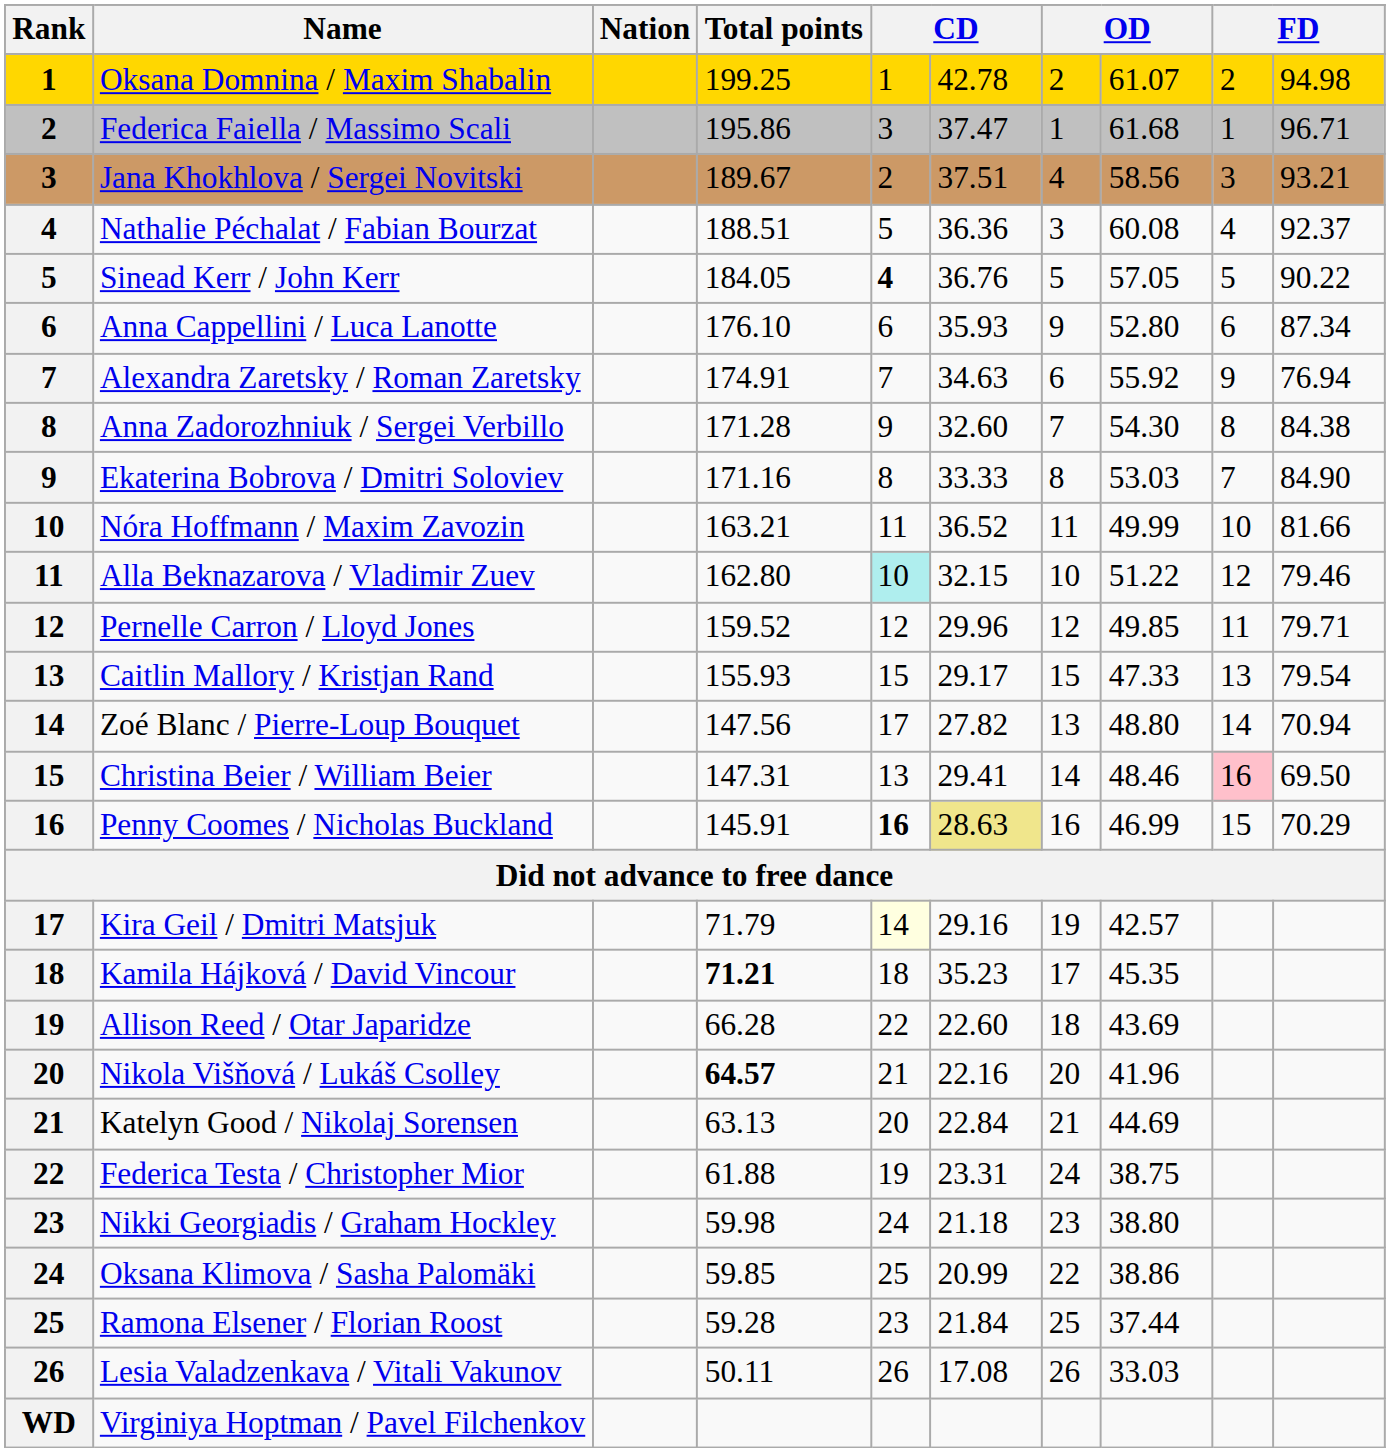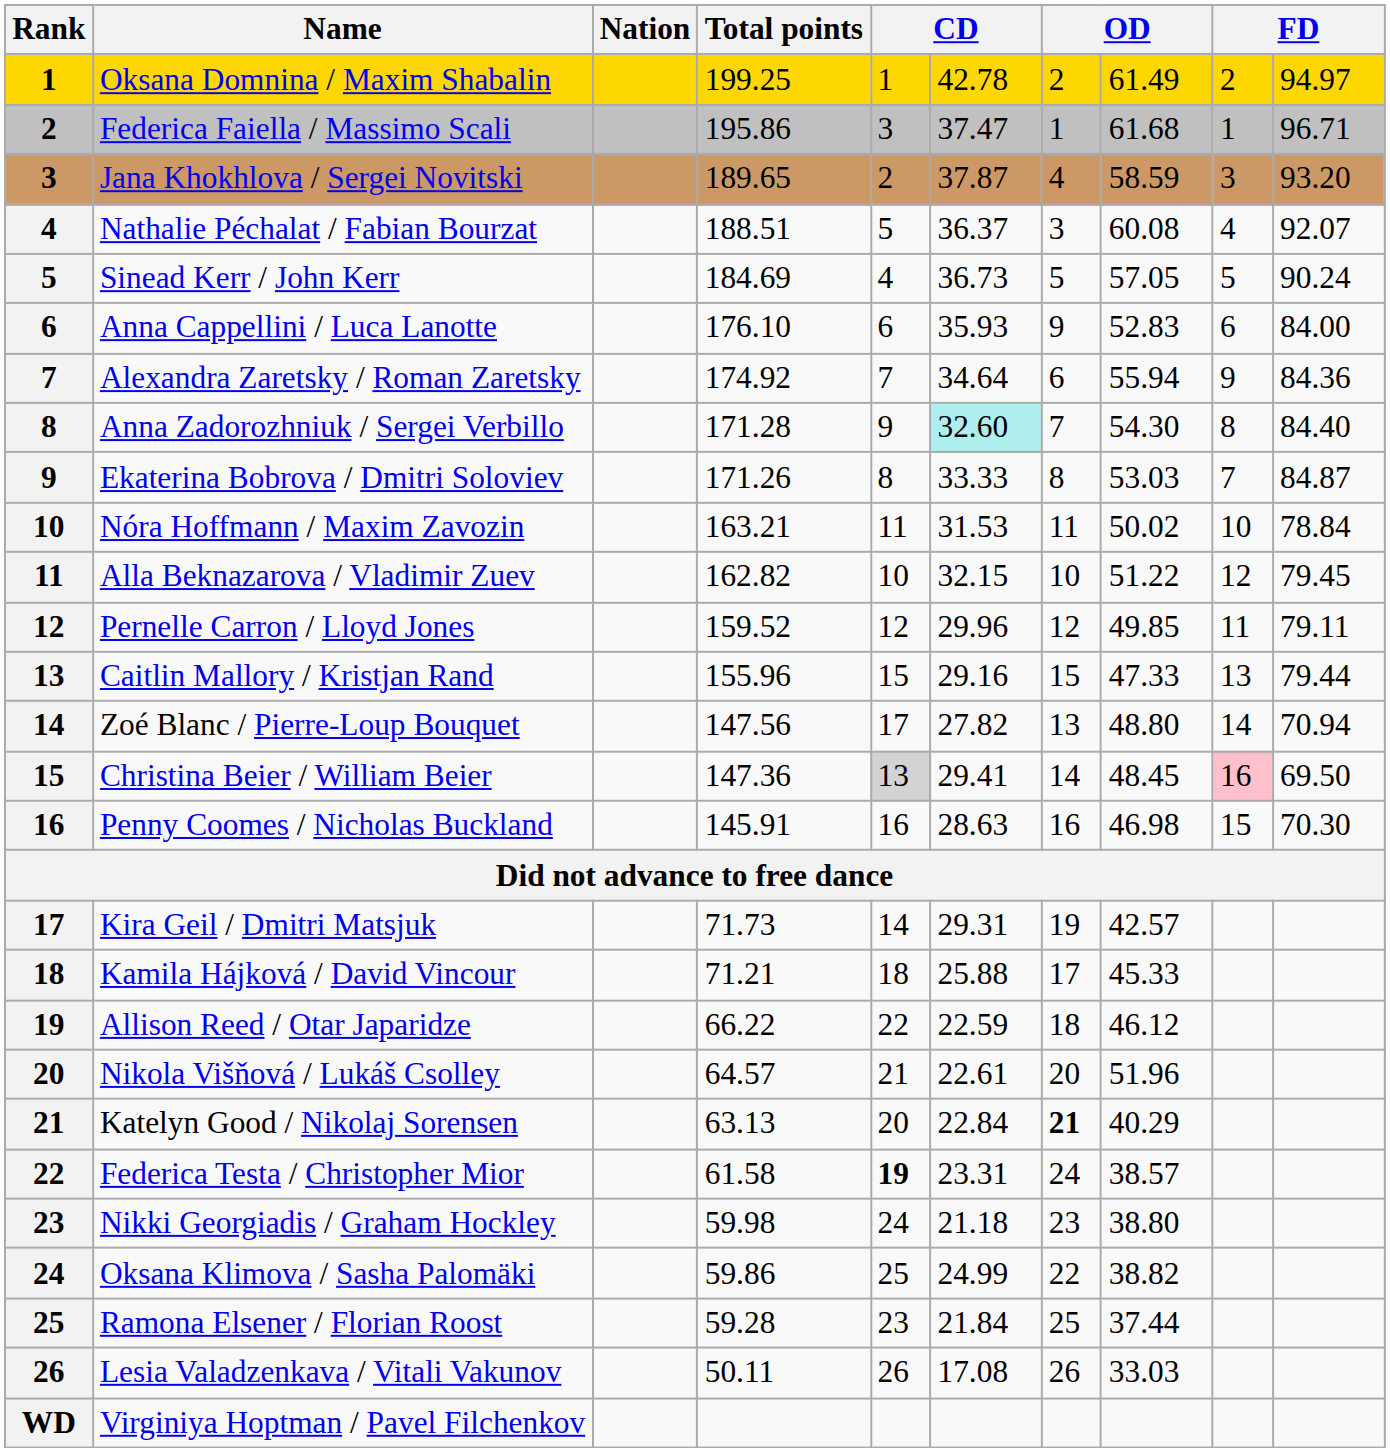 <table class="wikitable sortable">
 <tr>
 <th>Rank</th>
 <th>Name</th>
 <th>Nation</th>
 <th>Total points</th>
 <th colspan="2" width="80px"><a href='#'>CD</a></th>
 <th colspan="2" width="80px"><a href='#'>OD</a></th>
 <th colspan="2" width="80px"><a href='#'>FD</a></th>
 </tr>
 <tr bgcolor="gold">
 <td align="center"><strong>1</strong></td>
 <td><a href='#'>Oksana Domnina</a> / <a href='#'>Maxim Shabalin</a></td>
 <td></td>
 <td>199.25</td>
 <td>1</td>
 <td>42.78</td>
 <td>2</td>
-<td>61.07</td>
+<td>61.49</td>
 <td>2</td>
-<td>94.98</td>
+<td>94.97</td>
 </tr>
 <tr bgcolor="silver">
 <td align="center"><strong>2</strong></td>
 <td><a href='#'>Federica Faiella</a> / <a href='#'>Massimo Scali</a></td>
 <td></td>
 <td>195.86</td>
 <td>3</td>
 <td>37.47</td>
 <td>1</td>
 <td>61.68</td>
 <td>1</td>
 <td>96.71</td>
 </tr>
 <tr bgcolor="cc9966">
 <td align="center"><strong>3</strong></td>
 <td><a href='#'>Jana Khokhlova</a> / <a href='#'>Sergei Novitski</a></td>
 <td></td>
-<td>189.67</td>
+<td>189.65</td>
 <td>2</td>
-<td>37.51</td>
+<td>37.87</td>
 <td>4</td>
-<td>58.56</td>
+<td>58.59</td>
 <td>3</td>
-<td>93.21</td>
+<td>93.20</td>
 </tr>
 <tr>
 <th>4</th>
 <td><a href='#'>Nathalie Péchalat</a> / <a href='#'>Fabian Bourzat</a></td>
 <td></td>
 <td>188.51</td>
 <td>5</td>
-<td>36.36</td>
+<td>36.37</td>
 <td>3</td>
 <td>60.08</td>
 <td>4</td>
-<td>92.37</td>
+<td>92.07</td>
 </tr>
 <tr>
 <th>5</th>
 <td><a href='#'>Sinead Kerr</a> / <a href='#'>John Kerr</a></td>
 <td></td>
-<td>184.05</td>
-<td><strong>4</strong></td>
-<td>36.76</td>
+<td>184.69</td>
+<td>4</td>
+<td>36.73</td>
 <td>5</td>
 <td>57.05</td>
 <td>5</td>
-<td>90.22</td>
+<td>90.24</td>
 </tr>
 <tr>
 <th>6</th>
 <td><a href='#'>Anna Cappellini</a> / <a href='#'>Luca Lanotte</a></td>
 <td></td>
 <td>176.10</td>
 <td>6</td>
 <td>35.93</td>
 <td>9</td>
-<td>52.80</td>
+<td>52.83</td>
 <td>6</td>
-<td>87.34</td>
+<td>84.00</td>
 </tr>
 <tr>
 <th>7</th>
 <td><a href='#'>Alexandra Zaretsky</a> / <a href='#'>Roman Zaretsky</a></td>
 <td></td>
-<td>174.91</td>
+<td>174.92</td>
 <td>7</td>
-<td>34.63</td>
+<td>34.64</td>
 <td>6</td>
-<td>55.92</td>
+<td>55.94</td>
 <td>9</td>
-<td>76.94</td>
+<td>84.36</td>
 </tr>
 <tr>
 <th>8</th>
 <td><a href='#'>Anna Zadorozhniuk</a> / <a href='#'>Sergei Verbillo</a></td>
 <td></td>
 <td>171.28</td>
 <td>9</td>
-<td>32.60</td>
+<td style="background: paleturquoise;">32.60</td>
 <td>7</td>
 <td>54.30</td>
 <td>8</td>
-<td>84.38</td>
+<td>84.40</td>
 </tr>
 <tr>
 <th>9</th>
 <td><a href='#'>Ekaterina Bobrova</a> / <a href='#'>Dmitri Soloviev</a></td>
 <td></td>
-<td>171.16</td>
+<td>171.26</td>
 <td>8</td>
 <td>33.33</td>
 <td>8</td>
 <td>53.03</td>
 <td>7</td>
-<td>84.90</td>
+<td>84.87</td>
 </tr>
 <tr>
 <th>10</th>
 <td><a href='#'>Nóra Hoffmann</a> / <a href='#'>Maxim Zavozin</a></td>
 <td></td>
 <td>163.21</td>
 <td>11</td>
-<td>36.52</td>
+<td>31.53</td>
 <td>11</td>
-<td>49.99</td>
+<td>50.02</td>
 <td>10</td>
-<td>81.66</td>
+<td>78.84</td>
 </tr>
 <tr>
 <th>11</th>
 <td><a href='#'>Alla Beknazarova</a> / <a href='#'>Vladimir Zuev</a></td>
 <td></td>
-<td>162.80</td>
-<td style="background: paleturquoise;">10</td>
+<td>162.82</td>
+<td>10</td>
 <td>32.15</td>
 <td>10</td>
 <td>51.22</td>
 <td>12</td>
-<td>79.46</td>
+<td>79.45</td>
 </tr>
 <tr>
 <th>12</th>
 <td><a href='#'>Pernelle Carron</a> / <a href='#'>Lloyd Jones</a></td>
 <td></td>
 <td>159.52</td>
 <td>12</td>
 <td>29.96</td>
 <td>12</td>
 <td>49.85</td>
 <td>11</td>
-<td>79.71</td>
+<td>79.11</td>
 </tr>
 <tr>
 <th>13</th>
 <td><a href='#'>Caitlin Mallory</a> / <a href='#'>Kristjan Rand</a></td>
 <td></td>
-<td>155.93</td>
+<td>155.96</td>
 <td>15</td>
-<td>29.17</td>
+<td>29.16</td>
 <td>15</td>
 <td>47.33</td>
 <td>13</td>
-<td>79.54</td>
+<td>79.44</td>
 </tr>
 <tr>
 <th>14</th>
 <td>Zoé Blanc / <a href='#'>Pierre-Loup Bouquet</a></td>
 <td></td>
 <td>147.56</td>
 <td>17</td>
 <td>27.82</td>
 <td>13</td>
 <td>48.80</td>
 <td>14</td>
 <td>70.94</td>
 </tr>
 <tr>
 <th>15</th>
 <td><a href='#'>Christina Beier</a> / <a href='#'>William Beier</a></td>
 <td></td>
-<td>147.31</td>
-<td>13</td>
+<td>147.36</td>
+<td style="background: lightgrey;">13</td>
 <td>29.41</td>
 <td>14</td>
-<td>48.46</td>
+<td>48.45</td>
 <td style="background: pink;">16</td>
 <td>69.50</td>
 </tr>
 <tr>
 <th>16</th>
 <td><a href='#'>Penny Coomes</a> / <a href='#'>Nicholas Buckland</a></td>
 <td></td>
 <td>145.91</td>
-<td><strong>16</strong></td>
-<td style="background: khaki;">28.63</td>
 <td>16</td>
-<td>46.99</td>
+<td>28.63</td>
+<td>16</td>
+<td>46.98</td>
 <td>15</td>
-<td>70.29</td>
+<td>70.30</td>
 </tr>
 <tr>
 <th colspan=10>Did not advance to free dance</th>
 </tr>
 <tr>
 <th>17</th>
 <td><a href='#'>Kira Geil</a> / <a href='#'>Dmitri Matsjuk</a></td>
 <td></td>
-<td>71.79</td>
-<td style="background: lightyellow;">14</td>
-<td>29.16</td>
+<td>71.73</td>
+<td>14</td>
+<td>29.31</td>
 <td>19</td>
 <td>42.57</td>
 <td></td>
 <td></td>
 </tr>
 <tr>
 <th>18</th>
 <td><a href='#'>Kamila Hájková</a> / <a href='#'>David Vincour</a></td>
 <td></td>
-<td><strong>71.21</strong></td>
+<td>71.21</td>
 <td>18</td>
-<td>35.23</td>
+<td>25.88</td>
 <td>17</td>
-<td>45.35</td>
+<td>45.33</td>
 <td></td>
 <td></td>
 </tr>
 <tr>
 <th>19</th>
 <td><a href='#'>Allison Reed</a> / <a href='#'>Otar Japaridze</a></td>
 <td></td>
-<td>66.28</td>
+<td>66.22</td>
 <td>22</td>
-<td>22.60</td>
+<td>22.59</td>
 <td>18</td>
-<td>43.69</td>
+<td>46.12</td>
 <td></td>
 <td></td>
 </tr>
 <tr>
 <th>20</th>
 <td><a href='#'>Nikola Višňová</a> / <a href='#'>Lukáš Csolley</a></td>
 <td></td>
-<td><strong>64.57</strong></td>
+<td>64.57</td>
 <td>21</td>
-<td>22.16</td>
+<td>22.61</td>
 <td>20</td>
-<td>41.96</td>
+<td>51.96</td>
 <td></td>
 <td></td>
 </tr>
 <tr>
 <th>21</th>
 <td>Katelyn Good / <a href='#'>Nikolaj Sorensen</a></td>
 <td></td>
 <td>63.13</td>
 <td>20</td>
 <td>22.84</td>
-<td>21</td>
-<td>44.69</td>
+<td><strong>21</strong></td>
+<td>40.29</td>
 <td></td>
 <td></td>
 </tr>
 <tr>
 <th>22</th>
 <td><a href='#'>Federica Testa</a> / <a href='#'>Christopher Mior</a></td>
 <td></td>
-<td>61.88</td>
-<td>19</td>
+<td>61.58</td>
+<td><strong>19</strong></td>
 <td>23.31</td>
 <td>24</td>
-<td>38.75</td>
+<td>38.57</td>
 <td></td>
 <td></td>
 </tr>
 <tr>
 <th>23</th>
 <td><a href='#'>Nikki Georgiadis</a> / <a href='#'>Graham Hockley</a></td>
 <td></td>
 <td>59.98</td>
 <td>24</td>
 <td>21.18</td>
 <td>23</td>
 <td>38.80</td>
 <td></td>
 <td></td>
 </tr>
 <tr>
 <th>24</th>
 <td><a href='#'>Oksana Klimova</a> / <a href='#'>Sasha Palomäki</a></td>
 <td></td>
-<td>59.85</td>
+<td>59.86</td>
 <td>25</td>
-<td>20.99</td>
+<td>24.99</td>
 <td>22</td>
-<td>38.86</td>
+<td>38.82</td>
 <td></td>
 <td></td>
 </tr>
 <tr>
 <th>25</th>
 <td><a href='#'>Ramona Elsener</a> / <a href='#'>Florian Roost</a></td>
 <td></td>
 <td>59.28</td>
 <td>23</td>
 <td>21.84</td>
 <td>25</td>
 <td>37.44</td>
 <td></td>
 <td></td>
 </tr>
 <tr>
 <th>26</th>
 <td><a href='#'>Lesia Valadzenkava</a> / <a href='#'>Vitali Vakunov</a></td>
 <td></td>
 <td>50.11</td>
 <td>26</td>
 <td>17.08</td>
 <td>26</td>
 <td>33.03</td>
 <td></td>
 <td></td>
 </tr>
 <tr>
 <th>WD</th>
 <td><a href='#'>Virginiya Hoptman</a> / <a href='#'>Pavel Filchenkov</a></td>
 <td></td>
 <td></td>
 <td></td>
 <td></td>
 <td></td>
 <td></td>
 <td></td>
 <td></td>
 </tr>
 </table>
